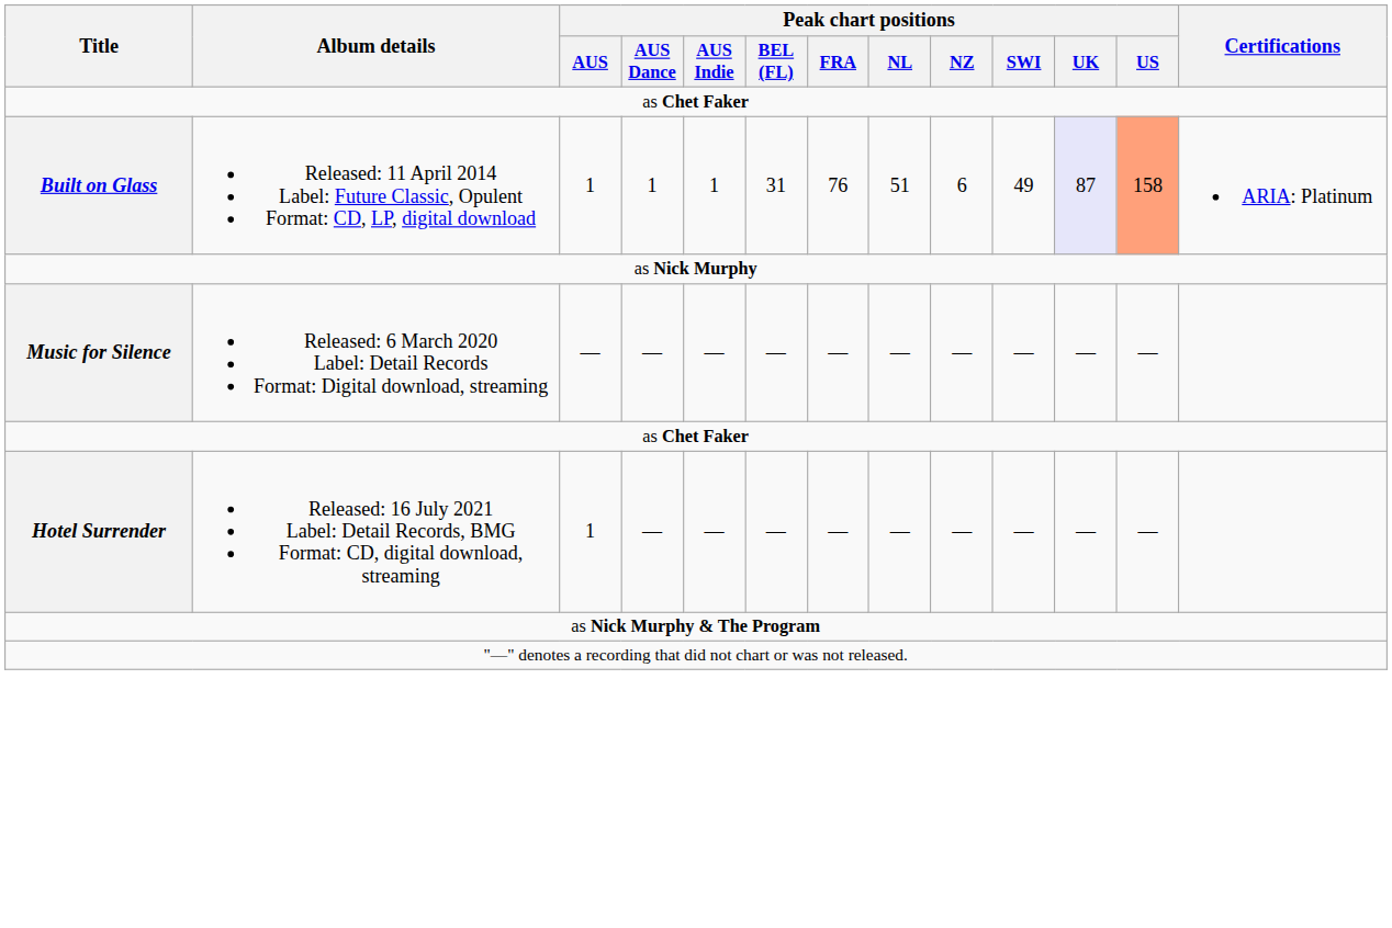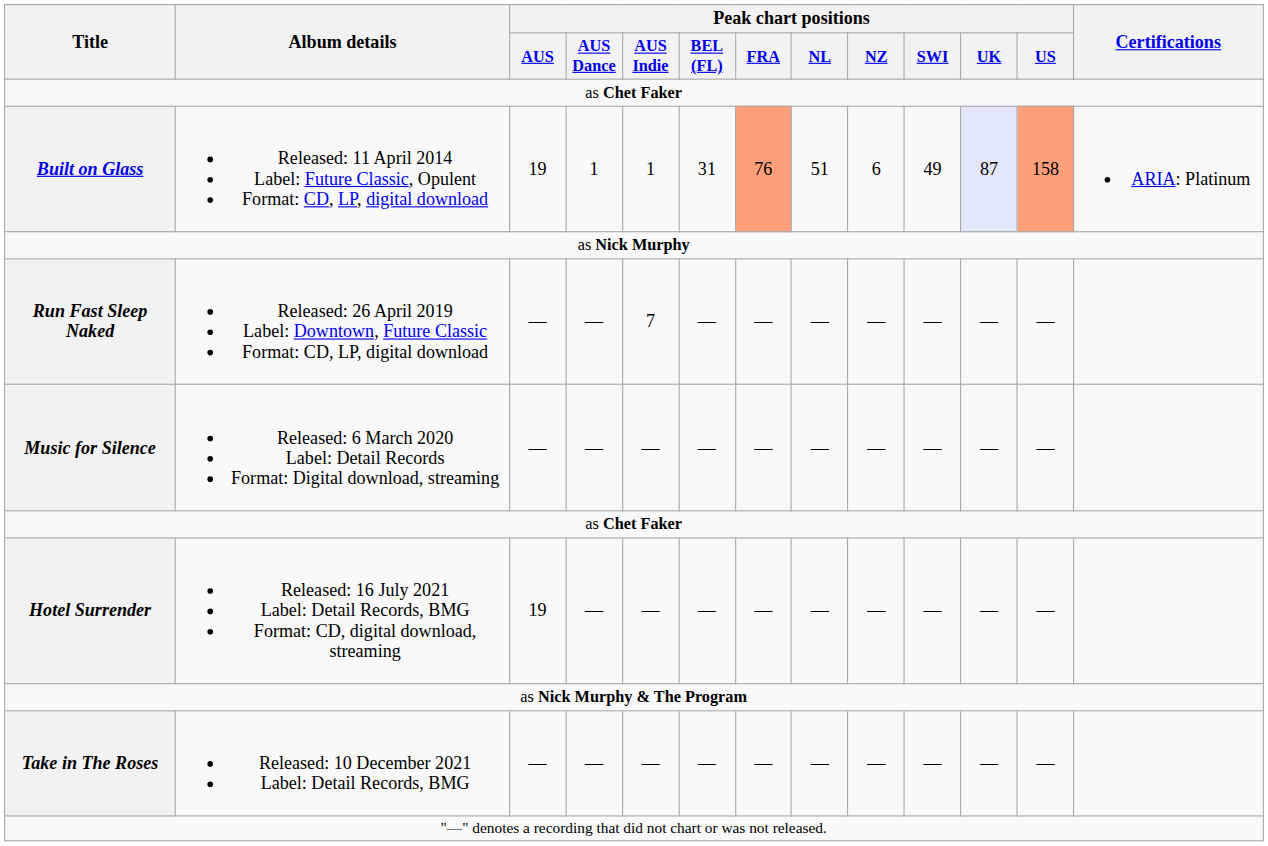 <table class="wikitable plainrowheaders" style="text-align:center;" border="1">
 <tr>
 <th scope="col" rowspan="2" style="width:9em;">Title</th>
 <th scope="col" rowspan="2" style="width:18em;">Album details</th>
 <th scope="col" colspan="10">Peak chart positions</th>
 <th scope="col" rowspan="2" style="width:10em;"><a href='#'>Certifications</a></th>
 </tr>
 <tr>
 <th scope="col" style="width:3em;font-size:90%;"><a href='#'>AUS</a><br></th>
 <th scope="col" style="width:3em;font-size:90%;"><a href='#'>AUS<br>Dance</a><br></th>
 <th scope="col" style="width:3em;font-size:90%;"><a href='#'>AUS<br>Indie</a><br></th>
 <th scope="col" style="width:3em;font-size:90%;"><a href='#'>BEL (FL)</a><br></th>
 <th scope="col" style="width:3em;font-size:90%;"><a href='#'>FRA</a><br></th>
 <th scope="col" style="width:3em;font-size:90%;"><a href='#'>NL</a><br></th>
 <th scope="col" style="width:3em;font-size:90%;"><a href='#'>NZ</a><br></th>
 <th scope="col" style="width:3em;font-size:90%;"><a href='#'>SWI</a><br></th>
 <th scope="col" style="width:3em;font-size:90%"><a href='#'>UK</a><br></th>
 <th scope="col" style="width:3em;font-size:90%;"><a href='#'>US</a><br></th>
 </tr>
 <tr>
 <td colspan="13" style="font-size:90%">as <strong>Chet Faker</strong></td>
 </tr>
 <tr>
 <th scope="row"><em><a href='#'>Built on Glass</a></em></th>
 <td><br><ul><li>Released: 11 April 2014 </li><li>Label: <a href='#'>Future Classic</a>, Opulent</li><li>Format: <a href='#'>CD</a>, <a href='#'>LP</a>, <a href='#'>digital download</a></li></ul></td>
-<td>1</td>
+<td>19</td>
 <td>1</td>
 <td>1</td>
 <td>31</td>
-<td>76</td>
+<td style="background: lightsalmon;">76</td>
 <td>51</td>
 <td>6</td>
 <td>49</td>
 <td style="background: lavender;">87</td>
 <td style="background: lightsalmon;">158</td>
 <td><br><ul><li><a href='#'>ARIA</a>: Platinum</li></ul></td>
 </tr>
 <tr>
 <td colspan="13" style="font-size:90%">as <strong>Nick Murphy</strong></td>
+</tr>
+<tr>
+<th scope="row"><em>Run Fast Sleep Naked</em></th>
+<td><br><ul><li>Released: 26 April 2019</li><li>Label: <a href='#'>Downtown</a>, <a href='#'>Future Classic</a></li><li>Format: CD, LP, digital download</li></ul></td>
+<td>—</td>
+<td>—</td>
+<td>7</td>
+<td>—</td>
+<td>—</td>
+<td>—</td>
+<td>—</td>
+<td>—</td>
+<td>—</td>
+<td>—</td>
+<td></td>
 </tr>
 <tr>
 <th scope="row"><em>Music for Silence</em></th>
 <td><br><ul><li>Released: 6 March 2020</li><li>Label: Detail Records</li><li>Format: Digital download, streaming</li></ul></td>
 <td>—</td>
 <td>—</td>
 <td>—</td>
 <td>—</td>
 <td>—</td>
 <td>—</td>
 <td>—</td>
 <td>—</td>
 <td>—</td>
 <td>—</td>
 <td></td>
 </tr>
 <tr>
 <td colspan="13" style="font-size:90%">as <strong>Chet Faker</strong></td>
 </tr>
 <tr>
 <th scope="row"><em>Hotel Surrender</em></th>
 <td><br><ul><li>Released: 16 July 2021 </li><li>Label: Detail Records, BMG</li><li>Format: CD, digital download, streaming</li></ul></td>
-<td>1</td>
+<td>19</td>
 <td>—</td>
 <td>—</td>
 <td>—</td>
 <td>—</td>
 <td>—</td>
 <td>—</td>
 <td>—</td>
 <td>—</td>
 <td>—</td>
 <td></td>
 </tr>
 <tr>
 <td colspan="13" style="font-size:90%">as <strong>Nick Murphy & The Program</strong></td>
 </tr>
 <tr>
+<th scope="row"><em>Take in The Roses</em></th>
+<td><br><ul><li>Released: 10 December 2021 </li><li>Label: Detail Records, BMG</li></ul></td>
+<td>—</td>
+<td>—</td>
+<td>—</td>
+<td>—</td>
+<td>—</td>
+<td>—</td>
+<td>—</td>
+<td>—</td>
+<td>—</td>
+<td>—</td>
+<td></td>
+</tr>
+<tr>
 <td colspan="13" style="font-size:85%">"—" denotes a recording that did not chart or was not released.</td>
 </tr>
 </table>
